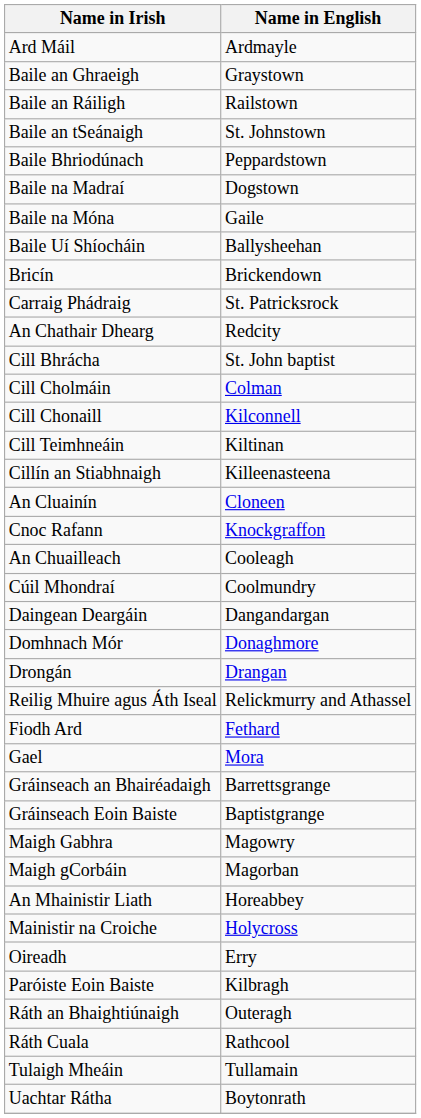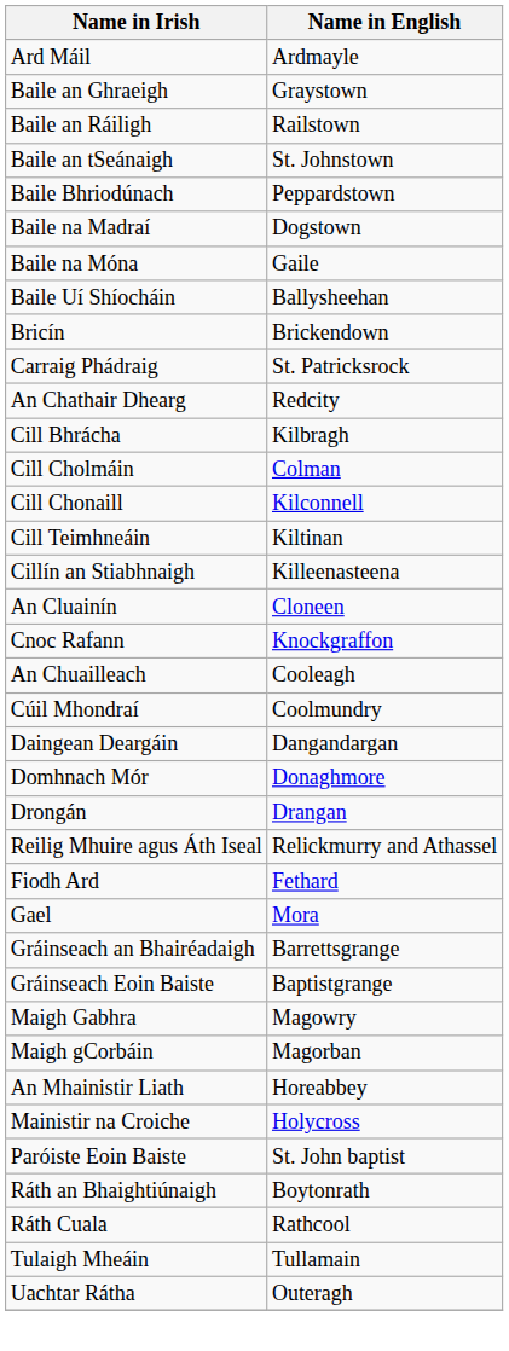 <table class="wikitable">
 <tr>
 <th>Name in Irish</th>
 <th>Name in English</th>
 </tr>
 <tr>
 <td>Ard Máil</td>
 <td>Ardmayle</td>
 </tr>
 <tr>
 <td>Baile an Ghraeigh</td>
 <td>Graystown</td>
 </tr>
 <tr>
 <td>Baile an Ráiligh</td>
 <td>Railstown</td>
 </tr>
 <tr>
 <td>Baile an tSeánaigh</td>
 <td>St. Johnstown</td>
 </tr>
 <tr>
 <td>Baile Bhriodúnach</td>
 <td>Peppardstown</td>
 </tr>
 <tr>
 <td>Baile na Madraí</td>
 <td>Dogstown</td>
 </tr>
 <tr>
 <td>Baile na Móna</td>
 <td>Gaile</td>
 </tr>
 <tr>
 <td>Baile Uí Shíocháin</td>
 <td>Ballysheehan</td>
 </tr>
 <tr>
 <td>Bricín</td>
 <td>Brickendown</td>
 </tr>
 <tr>
 <td>Carraig Phádraig</td>
 <td>St. Patricksrock</td>
 </tr>
 <tr>
 <td>An Chathair Dhearg</td>
 <td>Redcity</td>
 </tr>
 <tr>
 <td>Cill Bhrácha</td>
-<td>St. John baptist</td>
+<td>Kilbragh</td>
 </tr>
 <tr>
 <td>Cill Cholmáin</td>
 <td><a href='#'>Colman</a></td>
 </tr>
 <tr>
 <td>Cill Chonaill</td>
 <td><a href='#'>Kilconnell</a></td>
 </tr>
 <tr>
 <td>Cill Teimhneáin</td>
 <td>Kiltinan</td>
 </tr>
 <tr>
 <td>Cillín an Stiabhnaigh</td>
 <td>Killeenasteena</td>
 </tr>
 <tr>
 <td>An Cluainín</td>
 <td><a href='#'>Cloneen</a></td>
 </tr>
 <tr>
 <td>Cnoc Rafann</td>
 <td><a href='#'>Knockgraffon</a></td>
 </tr>
 <tr>
 <td>An Chuailleach</td>
 <td>Cooleagh</td>
 </tr>
 <tr>
 <td>Cúil Mhondraí</td>
 <td>Coolmundry</td>
 </tr>
 <tr>
 <td>Daingean Deargáin</td>
 <td>Dangandargan</td>
 </tr>
 <tr>
 <td>Domhnach Mór</td>
 <td><a href='#'>Donaghmore</a></td>
 </tr>
 <tr>
 <td>Drongán</td>
 <td><a href='#'>Drangan</a></td>
 </tr>
 <tr>
 <td>Reilig Mhuire agus Áth Iseal</td>
 <td>Relickmurry and Athassel</td>
 </tr>
 <tr>
 <td>Fiodh Ard</td>
 <td><a href='#'>Fethard</a></td>
 </tr>
 <tr>
 <td>Gael</td>
 <td><a href='#'>Mora</a></td>
 </tr>
 <tr>
 <td>Gráinseach an Bhairéadaigh</td>
 <td>Barrettsgrange</td>
 </tr>
 <tr>
 <td>Gráinseach Eoin Baiste</td>
 <td>Baptistgrange</td>
 </tr>
 <tr>
 <td>Maigh Gabhra</td>
 <td>Magowry</td>
 </tr>
 <tr>
 <td>Maigh gCorbáin</td>
 <td>Magorban</td>
 </tr>
 <tr>
 <td>An Mhainistir Liath</td>
 <td>Horeabbey</td>
 </tr>
 <tr>
 <td>Mainistir na Croiche</td>
 <td><a href='#'>Holycross</a></td>
 </tr>
 <tr>
-<td>Oireadh</td>
-<td>Erry</td>
-</tr>
-<tr>
 <td>Paróiste Eoin Baiste</td>
-<td>Kilbragh</td>
+<td>St. John baptist</td>
 </tr>
 <tr>
 <td>Ráth an Bhaightiúnaigh</td>
-<td>Outeragh</td>
+<td>Boytonrath</td>
 </tr>
 <tr>
 <td>Ráth Cuala</td>
 <td>Rathcool</td>
 </tr>
 <tr>
 <td>Tulaigh Mheáin</td>
 <td>Tullamain</td>
 </tr>
 <tr>
 <td>Uachtar Rátha</td>
-<td>Boytonrath</td>
+<td>Outeragh</td>
 </tr>
 <tr>
 </tr>
 </table>
